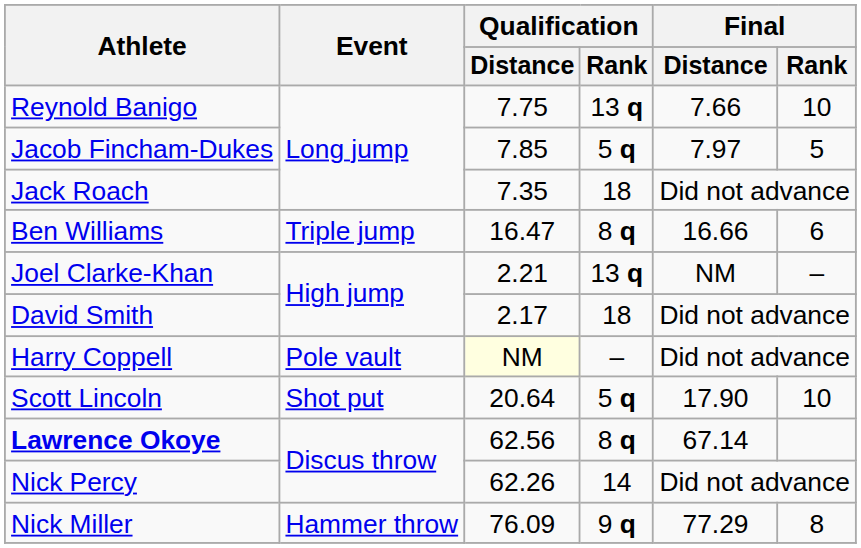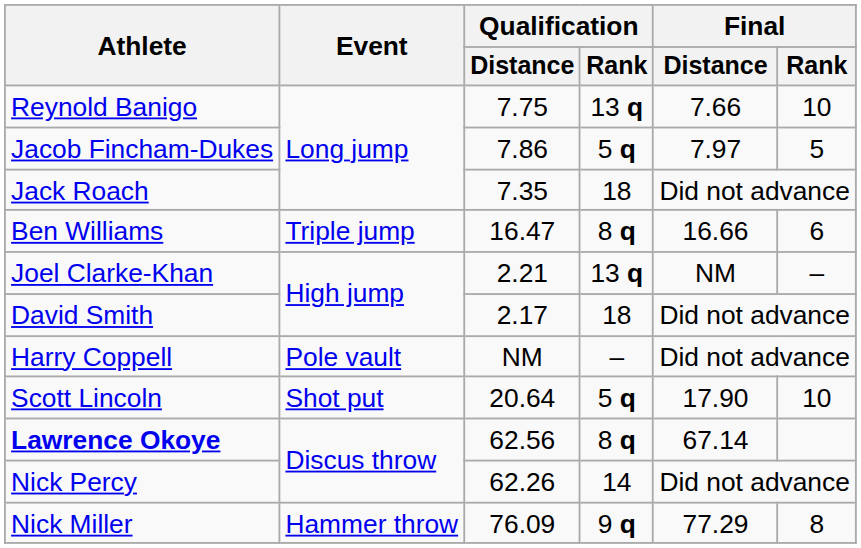 <table class="wikitable" style="font-size:90%">
 <tr>
 <th rowspan=2>Athlete</th>
 <th rowspan=2>Event</th>
 <th colspan=2>Qualification</th>
 <th colspan=2>Final</th>
 </tr>
 <tr style="font-size:95%">
 <th>Distance</th>
 <th>Rank</th>
 <th>Distance</th>
 <th>Rank</th>
 </tr>
 <tr align=center>
 <td align=left><a href='#'>Reynold Banigo</a></td>
 <td style="text-align:left;" rowspan="3"><a href='#'>Long jump</a></td>
 <td>7.75</td>
 <td>13 <strong>q</strong></td>
 <td>7.66</td>
 <td>10</td>
 </tr>
 <tr align=center>
 <td align=left><a href='#'>Jacob Fincham-Dukes</a></td>
-<td>7.85</td>
+<td>7.86</td>
 <td>5 <strong>q</strong></td>
 <td>7.97</td>
 <td>5</td>
 </tr>
 <tr align=center>
 <td align=left><a href='#'>Jack Roach</a></td>
 <td>7.35</td>
 <td>18</td>
 <td colspan=2>Did not advance</td>
 </tr>
 <tr align=center>
 <td align=left><a href='#'>Ben Williams</a></td>
 <td style="text-align:left;"><a href='#'>Triple jump</a></td>
 <td>16.47</td>
 <td>8 <strong>q</strong></td>
 <td>16.66</td>
 <td>6</td>
 </tr>
 <tr align=center>
 <td align=left><a href='#'>Joel Clarke-Khan</a></td>
 <td style="text-align:left;" rowspan="2"><a href='#'>High jump</a></td>
 <td>2.21</td>
 <td>13 <strong>q</strong></td>
 <td>NM</td>
 <td>–</td>
 </tr>
 <tr align=center>
 <td align=left><a href='#'>David Smith</a></td>
 <td>2.17</td>
 <td>18</td>
 <td colspan=2>Did not advance</td>
 </tr>
 <tr align=center>
 <td align=left><a href='#'>Harry Coppell</a></td>
 <td style="text-align:left;"><a href='#'>Pole vault</a></td>
-<td style="background: lightyellow;">NM</td>
+<td>NM</td>
 <td>–</td>
 <td colspan=2>Did not advance</td>
 </tr>
 <tr align=center>
 <td align=left><a href='#'>Scott Lincoln</a></td>
 <td style="text-align:left;"><a href='#'>Shot put</a></td>
 <td>20.64</td>
 <td>5 <strong>q</strong></td>
 <td>17.90</td>
 <td>10</td>
 </tr>
 <tr align=center>
 <td align=left><strong><a href='#'>Lawrence Okoye</a></strong></td>
 <td style="text-align:left;" rowspan="2"><a href='#'>Discus throw</a></td>
 <td>62.56</td>
 <td>8 <strong>q</strong></td>
 <td>67.14</td>
 <td></td>
 </tr>
 <tr align=center>
 <td align=left><a href='#'>Nick Percy</a></td>
 <td>62.26</td>
 <td>14</td>
 <td colspan=2->Did not advance</td>
 </tr>
 <tr align=center>
 <td align=left><a href='#'>Nick Miller</a></td>
 <td style="text-align:left;"><a href='#'>Hammer throw</a></td>
 <td>76.09</td>
 <td>9 <strong>q</strong></td>
 <td>77.29</td>
 <td>8</td>
 </tr>
 </table>
